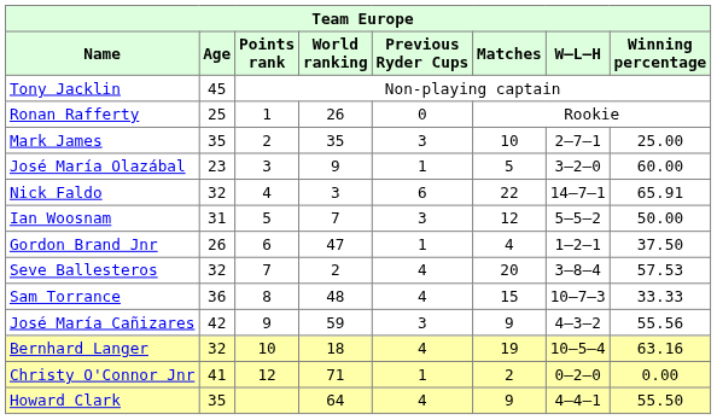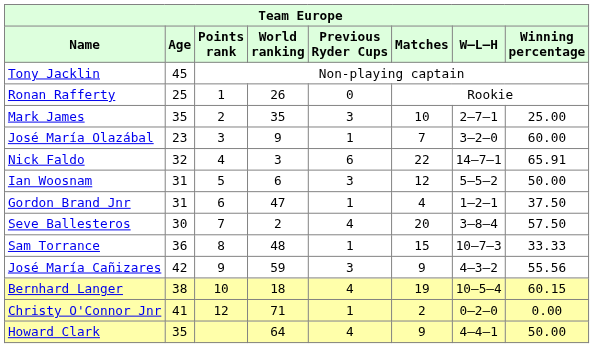 <table border="1" cellpadding="3" style="border-collapse: collapse;text-align:center">
 <tr style="background:#dfd;">
 <td colspan="8"> <strong>Team Europe</strong></td>
 </tr>
 <tr style="background:#dfd;">
 <th>Name</th>
 <th>Age</th>
 <th>Points<br>rank</th>
 <th>World<br>ranking</th>
 <th>Previous<br>Ryder Cups</th>
 <th>Matches</th>
 <th>W–L–H</th>
 <th>Winning<br>percentage</th>
 </tr>
 <tr>
 <td align=left> <a href='#'>Tony Jacklin</a></td>
 <td>45</td>
 <td colspan="6">Non-playing captain</td>
 </tr>
 <tr>
 <td align=left> <a href='#'>Ronan Rafferty</a></td>
 <td>25</td>
 <td>1</td>
 <td>26</td>
 <td>0</td>
 <td colspan="3">Rookie</td>
 </tr>
 <tr>
 <td align=left> <a href='#'>Mark James</a></td>
 <td>35</td>
 <td>2</td>
 <td>35</td>
 <td>3</td>
 <td>10</td>
 <td>2–7–1</td>
 <td>25.00</td>
 </tr>
 <tr>
 <td align=left> <a href='#'>José María Olazábal</a></td>
 <td>23</td>
 <td>3</td>
 <td>9</td>
 <td>1</td>
-<td>5</td>
+<td>7</td>
 <td>3–2–0</td>
 <td>60.00</td>
 </tr>
 <tr>
 <td align=left> <a href='#'>Nick Faldo</a></td>
 <td>32</td>
 <td>4</td>
 <td>3</td>
 <td>6</td>
 <td>22</td>
 <td>14–7–1</td>
 <td>65.91</td>
 </tr>
 <tr>
 <td align=left> <a href='#'>Ian Woosnam</a></td>
 <td>31</td>
 <td>5</td>
-<td>7</td>
+<td>6</td>
 <td>3</td>
 <td>12</td>
 <td>5–5–2</td>
 <td>50.00</td>
 </tr>
 <tr>
 <td align=left> <a href='#'>Gordon Brand Jnr</a></td>
-<td>26</td>
+<td>31</td>
 <td>6</td>
 <td>47</td>
 <td>1</td>
 <td>4</td>
 <td>1–2–1</td>
 <td>37.50</td>
 </tr>
 <tr>
 <td align=left> <a href='#'>Seve Ballesteros</a></td>
-<td>32</td>
+<td>30</td>
 <td>7</td>
 <td>2</td>
 <td>4</td>
 <td>20</td>
 <td>3–8–4</td>
-<td>57.53</td>
+<td>57.50</td>
 </tr>
 <tr>
 <td align=left> <a href='#'>Sam Torrance</a></td>
 <td>36</td>
 <td>8</td>
 <td>48</td>
-<td>4</td>
+<td>1</td>
 <td>15</td>
 <td>10–7–3</td>
 <td>33.33</td>
 </tr>
 <tr>
 <td align=left> <a href='#'>José María Cañizares</a></td>
 <td>42</td>
 <td>9</td>
 <td>59</td>
 <td>3</td>
 <td>9</td>
 <td>4–3–2</td>
 <td>55.56</td>
 </tr>
 <tr style="background:#ffa;">
 <td align=left> <a href='#'>Bernhard Langer</a></td>
-<td>32</td>
+<td>38</td>
 <td>10</td>
 <td>18</td>
 <td>4</td>
 <td>19</td>
 <td>10–5–4</td>
-<td>63.16</td>
+<td>60.15</td>
 </tr>
 <tr style="background:#ffa;">
 <td align=left> <a href='#'>Christy O'Connor Jnr</a></td>
 <td>41</td>
 <td>12</td>
 <td>71</td>
 <td>1</td>
 <td>2</td>
 <td>0–2–0</td>
 <td>0.00</td>
 </tr>
 <tr style="background:#ffa;">
 <td align=left> <a href='#'>Howard Clark</a></td>
 <td>35</td>
 <td></td>
 <td>64</td>
 <td>4</td>
 <td>9</td>
 <td>4–4–1</td>
-<td>55.50</td>
+<td>50.00</td>
 </tr>
 </table>
